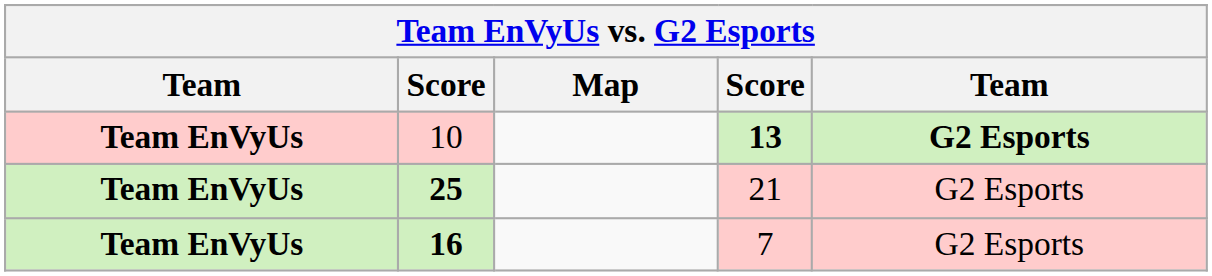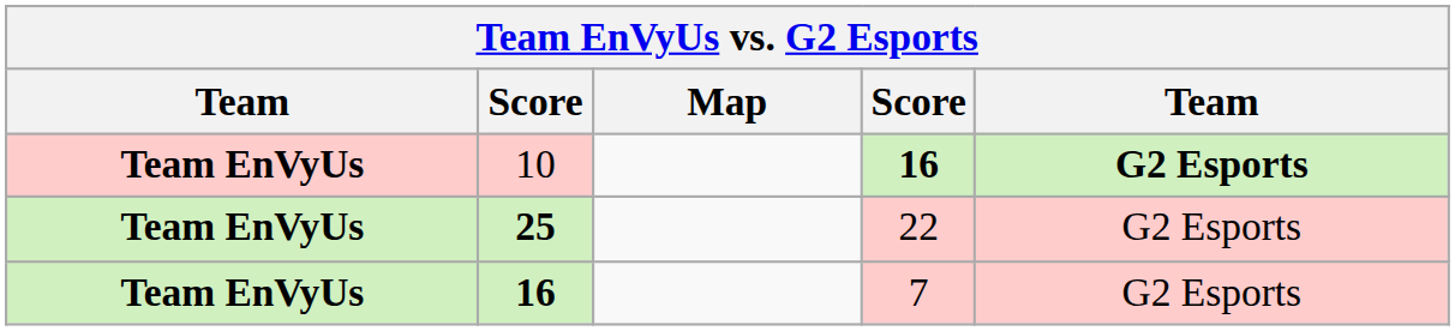 <table class="wikitable" style="text-align: center;">
 <tr>
 <th colspan=5><a href='#'>Team EnVyUs</a> vs.  <a href='#'>G2 Esports</a></th>
 </tr>
 <tr>
 <th width="181px">Team</th>
 <th width="20px">Score</th>
 <th width="100px">Map</th>
 <th width="20px">Score</th>
 <th width="181px">Team</th>
 </tr>
 <tr>
 <td style="background: #FFCCCC;"><strong>Team EnVyUs</strong></td>
 <td style="background: #FFCCCC;">10</td>
 <td></td>
-<td style="background: #D0F0C0;"><strong>13</strong></td>
+<td style="background: #D0F0C0;"><strong>16</strong></td>
 <td style="background: #D0F0C0;"><strong>G2 Esports</strong></td>
 </tr>
 <tr>
 <td style="background: #D0F0C0;"><strong>Team EnVyUs</strong></td>
 <td style="background: #D0F0C0;"><strong>25</strong></td>
 <td></td>
-<td style="background: #FFCCCC;">21</td>
+<td style="background: #FFCCCC;">22</td>
 <td style="background: #FFCCCC;">G2 Esports</td>
 </tr>
 <tr>
 <td style="background: #D0F0C0;"><strong>Team EnVyUs</strong></td>
 <td style="background: #D0F0C0;"><strong>16</strong></td>
 <td></td>
 <td style="background: #FFCCCC;">7</td>
 <td style="background: #FFCCCC;">G2 Esports</td>
 </tr>
 </table>
